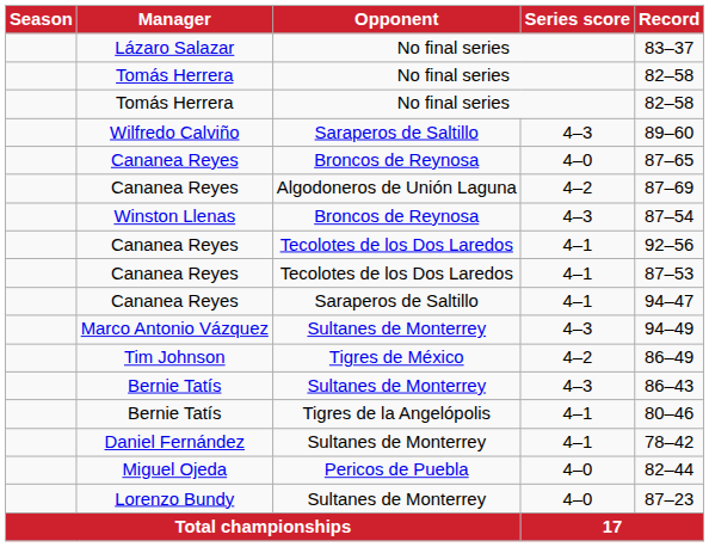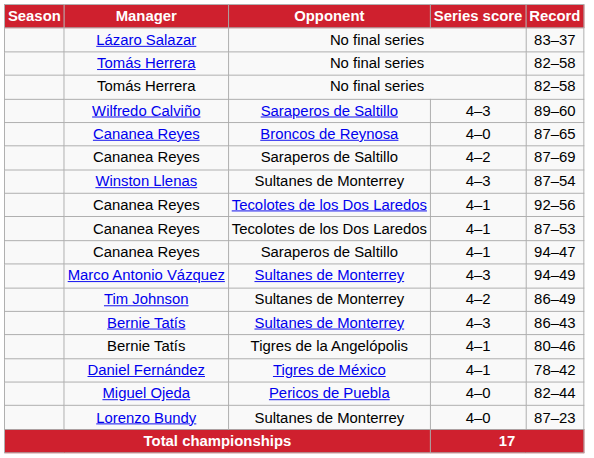 <table class="wikitable plainrowheaders sortable" style="text-align:center;">
 <tr>
 <th scope="col" style="background-color:#CF202E; color:#FFFFFF;">Season</th>
 <th scope="col" style="background-color:#CF202E; color:#FFFFFF;">Manager</th>
 <th scope="col" style="background-color:#CF202E; color:#FFFFFF;">Opponent</th>
 <th scope="col" style="background-color:#CF202E; color:#FFFFFF;">Series score</th>
 <th scope="col" style="background-color:#CF202E; color:#FFFFFF;">Record</th>
 </tr>
 <tr>
 <td></td>
 <td><a href='#'>Lázaro Salazar</a></td>
 <td colspan=2>No final series</td>
 <td>83–37</td>
 </tr>
 <tr>
 <td></td>
 <td><a href='#'>Tomás Herrera</a></td>
 <td colspan=2>No final series</td>
 <td>82–58</td>
 </tr>
 <tr>
 <td></td>
 <td>Tomás Herrera</td>
 <td colspan=2>No final series</td>
 <td>82–58</td>
 </tr>
 <tr>
 <td></td>
 <td><a href='#'>Wilfredo Calviño</a></td>
 <td><a href='#'>Saraperos de Saltillo</a></td>
 <td>4–3</td>
 <td>89–60</td>
 </tr>
 <tr>
 <td></td>
 <td><a href='#'>Cananea Reyes</a></td>
 <td><a href='#'>Broncos de Reynosa</a></td>
 <td>4–0</td>
 <td>87–65</td>
 </tr>
 <tr>
 <td></td>
 <td>Cananea Reyes</td>
-<td>Algodoneros de Unión Laguna</td>
+<td>Saraperos de Saltillo</td>
 <td>4–2</td>
 <td>87–69</td>
 </tr>
 <tr>
 <td></td>
 <td><a href='#'>Winston Llenas</a></td>
-<td><a href='#'>Broncos de Reynosa</a></td>
+<td>Sultanes de Monterrey</td>
 <td>4–3</td>
 <td>87–54</td>
 </tr>
 <tr>
 <td></td>
 <td>Cananea Reyes</td>
 <td><a href='#'>Tecolotes de los Dos Laredos</a></td>
 <td>4–1</td>
 <td>92–56</td>
 </tr>
 <tr>
 <td></td>
 <td>Cananea Reyes</td>
 <td>Tecolotes de los Dos Laredos</td>
 <td>4–1</td>
 <td>87–53</td>
 </tr>
 <tr>
 <td></td>
 <td>Cananea Reyes</td>
 <td>Saraperos de Saltillo</td>
 <td>4–1</td>
 <td>94–47</td>
 </tr>
 <tr>
 <td></td>
 <td><a href='#'>Marco Antonio Vázquez</a></td>
 <td><a href='#'>Sultanes de Monterrey</a></td>
 <td>4–3</td>
 <td>94–49</td>
 </tr>
 <tr>
 <td></td>
 <td><a href='#'>Tim Johnson</a></td>
-<td><a href='#'>Tigres de México</a></td>
+<td>Sultanes de Monterrey</td>
 <td>4–2</td>
 <td>86–49</td>
 </tr>
 <tr>
 <td></td>
 <td><a href='#'>Bernie Tatís</a></td>
 <td><a href='#'>Sultanes de Monterrey</a></td>
 <td>4–3</td>
 <td>86–43</td>
 </tr>
 <tr>
 <td></td>
 <td>Bernie Tatís</td>
 <td>Tigres de la Angelópolis</td>
 <td>4–1</td>
 <td>80–46</td>
 </tr>
 <tr>
 <td></td>
 <td><a href='#'>Daniel Fernández</a></td>
-<td>Sultanes de Monterrey</td>
+<td><a href='#'>Tigres de México</a></td>
 <td>4–1</td>
 <td>78–42</td>
 </tr>
 <tr>
 <td></td>
 <td><a href='#'>Miguel Ojeda</a></td>
 <td><a href='#'>Pericos de Puebla</a></td>
 <td>4–0</td>
 <td>82–44</td>
 </tr>
 <tr>
 <td></td>
 <td><a href='#'>Lorenzo Bundy</a></td>
 <td>Sultanes de Monterrey</td>
 <td>4–0</td>
 <td>87–23</td>
 </tr>
 <tr style="text-align:center; background-color:#CF202E; color:#FFFFFF;">
 <td colspan="3"><strong>Total championships</strong></td>
 <td colspan="2"><strong>17</strong></td>
 </tr>
 </table>
